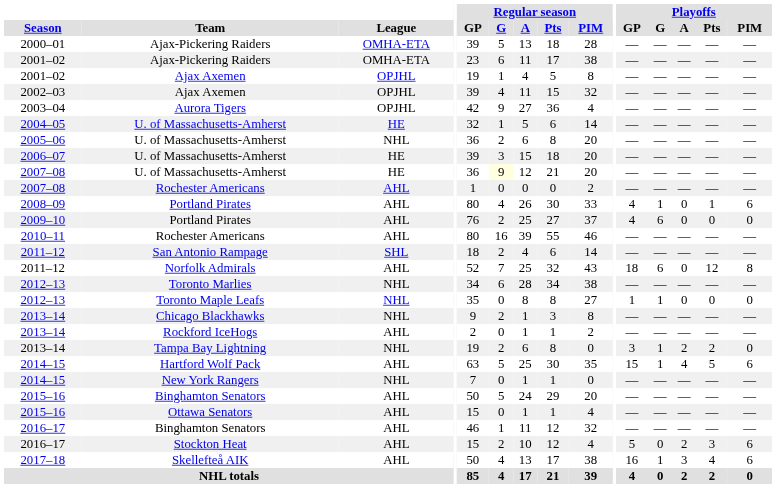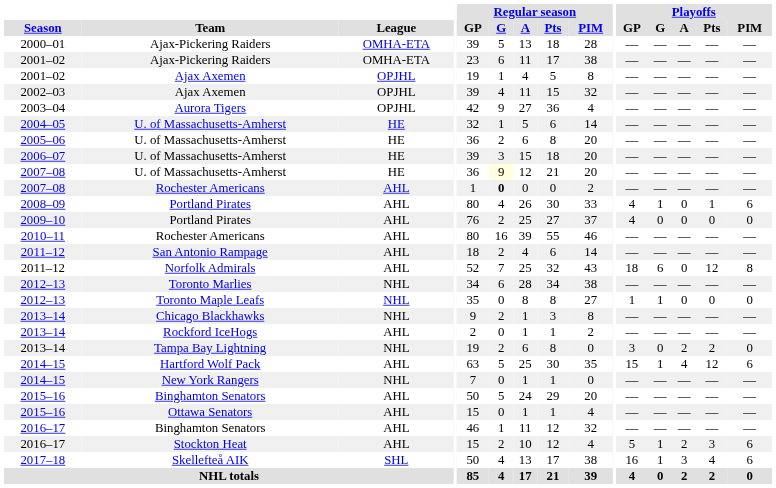 <table border="0" cellpadding="1" cellspacing="0" style="text-align:center; width:60em">
 <tr bgcolor="#e0e0e0">
 <th colspan="3" bgcolor="#ffffff"></th>
 <th rowspan="99" bgcolor="#ffffff"></th>
 <th colspan="5"><a href='#'>Regular season</a></th>
 <th rowspan="99" bgcolor="#ffffff"></th>
 <th colspan="5"><a href='#'>Playoffs</a></th>
 </tr>
 <tr bgcolor="#e0e0e0">
 <th><a href='#'>Season</a></th>
 <th>Team</th>
 <th>League</th>
 <th>GP</th>
 <th><a href='#'>G</a></th>
 <th><a href='#'>A</a></th>
 <th><a href='#'>Pts</a></th>
 <th><a href='#'>PIM</a></th>
 <th>GP</th>
 <th>G</th>
 <th>A</th>
 <th>Pts</th>
 <th>PIM</th>
 </tr>
 <tr ALIGN="center">
 <td>2000–01</td>
 <td>Ajax-Pickering Raiders</td>
 <td><a href='#'>OMHA-ETA</a></td>
 <td>39</td>
 <td>5</td>
 <td>13</td>
 <td>18</td>
 <td>28</td>
 <td>—</td>
 <td>—</td>
 <td>—</td>
 <td>—</td>
 <td>—</td>
 </tr>
 <tr ALIGN="center" bgcolor="#f0f0f0">
 <td>2001–02</td>
 <td>Ajax-Pickering Raiders</td>
 <td>OMHA-ETA</td>
 <td>23</td>
 <td>6</td>
 <td>11</td>
 <td>17</td>
 <td>38</td>
 <td>—</td>
 <td>—</td>
 <td>—</td>
 <td>—</td>
 <td>—</td>
 </tr>
 <tr ALIGN="center">
 <td>2001–02</td>
 <td><a href='#'>Ajax Axemen</a></td>
 <td><a href='#'>OPJHL</a></td>
 <td>19</td>
 <td>1</td>
 <td>4</td>
 <td>5</td>
 <td>8</td>
 <td>—</td>
 <td>—</td>
 <td>—</td>
 <td>—</td>
 <td>—</td>
 </tr>
 <tr ALIGN="center" bgcolor="#f0f0f0">
 <td>2002–03</td>
 <td>Ajax Axemen</td>
 <td>OPJHL</td>
 <td>39</td>
 <td>4</td>
 <td>11</td>
 <td>15</td>
 <td>32</td>
 <td>—</td>
 <td>—</td>
 <td>—</td>
 <td>—</td>
 <td>—</td>
 </tr>
 <tr ALIGN="center">
 <td>2003–04</td>
 <td><a href='#'>Aurora Tigers</a></td>
 <td>OPJHL</td>
 <td>42</td>
 <td>9</td>
 <td>27</td>
 <td>36</td>
 <td>4</td>
 <td>—</td>
 <td>—</td>
 <td>—</td>
 <td>—</td>
 <td>—</td>
 </tr>
 <tr ALIGN="center" bgcolor="#f0f0f0">
 <td><a href='#'>2004–05</a></td>
 <td><a href='#'>U. of Massachusetts-Amherst</a></td>
 <td><a href='#'>HE</a></td>
 <td>32</td>
 <td>1</td>
 <td>5</td>
 <td>6</td>
 <td>14</td>
 <td>—</td>
 <td>—</td>
 <td>—</td>
 <td>—</td>
 <td>—</td>
 </tr>
 <tr ALIGN="center">
 <td><a href='#'>2005–06</a></td>
 <td>U. of Massachusetts-Amherst</td>
-<td>NHL</td>
+<td>HE</td>
 <td>36</td>
 <td>2</td>
 <td>6</td>
 <td>8</td>
 <td>20</td>
 <td>—</td>
 <td>—</td>
 <td>—</td>
 <td>—</td>
 <td>—</td>
 </tr>
 <tr ALIGN="center" bgcolor="#f0f0f0">
 <td><a href='#'>2006–07</a></td>
 <td>U. of Massachusetts-Amherst</td>
 <td>HE</td>
 <td>39</td>
 <td>3</td>
 <td>15</td>
 <td>18</td>
 <td>20</td>
 <td>—</td>
 <td>—</td>
 <td>—</td>
 <td>—</td>
 <td>—</td>
 </tr>
 <tr ALIGN="center">
 <td><a href='#'>2007–08</a></td>
 <td>U. of Massachusetts-Amherst</td>
 <td>HE</td>
 <td>36</td>
 <td style="background: lightyellow;">9</td>
 <td>12</td>
 <td>21</td>
 <td>20</td>
 <td>—</td>
 <td>—</td>
 <td>—</td>
 <td>—</td>
 <td>—</td>
 </tr>
 <tr ALIGN="center" bgcolor="#f0f0f0">
 <td><a href='#'>2007–08</a></td>
 <td><a href='#'>Rochester Americans</a></td>
 <td><a href='#'>AHL</a></td>
 <td>1</td>
-<td>0</td>
+<td><strong>0</strong></td>
 <td>0</td>
 <td>0</td>
 <td>2</td>
 <td>—</td>
 <td>—</td>
 <td>—</td>
 <td>—</td>
 <td>—</td>
 </tr>
 <tr ALIGN="center">
 <td><a href='#'>2008–09</a></td>
 <td><a href='#'>Portland Pirates</a></td>
 <td>AHL</td>
 <td>80</td>
 <td>4</td>
 <td>26</td>
 <td>30</td>
 <td>33</td>
 <td>4</td>
 <td>1</td>
 <td>0</td>
 <td>1</td>
 <td>6</td>
 </tr>
 <tr ALIGN="center" bgcolor="#f0f0f0">
 <td><a href='#'>2009–10</a></td>
 <td>Portland Pirates</td>
 <td>AHL</td>
 <td>76</td>
 <td>2</td>
 <td>25</td>
 <td>27</td>
 <td>37</td>
 <td>4</td>
-<td>6</td>
+<td>0</td>
 <td>0</td>
 <td>0</td>
 <td>0</td>
 </tr>
 <tr ALIGN="center">
 <td><a href='#'>2010–11</a></td>
 <td>Rochester Americans</td>
 <td>AHL</td>
 <td>80</td>
 <td>16</td>
 <td>39</td>
 <td>55</td>
 <td>46</td>
 <td>—</td>
 <td>—</td>
 <td>—</td>
 <td>—</td>
 <td>—</td>
 </tr>
 <tr ALIGN="center" bgcolor="#f0f0f0">
 <td><a href='#'>2011–12</a></td>
 <td><a href='#'>San Antonio Rampage</a></td>
-<td><a href='#'>SHL</a></td>
+<td>AHL</td>
 <td>18</td>
 <td>2</td>
 <td>4</td>
 <td>6</td>
 <td>14</td>
 <td>—</td>
 <td>—</td>
 <td>—</td>
 <td>—</td>
 <td>—</td>
 </tr>
 <tr ALIGN="center">
 <td>2011–12</td>
 <td><a href='#'>Norfolk Admirals</a></td>
 <td>AHL</td>
 <td>52</td>
 <td>7</td>
 <td>25</td>
 <td>32</td>
 <td>43</td>
 <td>18</td>
 <td>6</td>
 <td>0</td>
 <td>12</td>
 <td>8</td>
 </tr>
 <tr ALIGN="center" bgcolor="#f0f0f0">
 <td><a href='#'>2012–13</a></td>
 <td><a href='#'>Toronto Marlies</a></td>
 <td>NHL</td>
 <td>34</td>
 <td>6</td>
 <td>28</td>
 <td>34</td>
 <td>38</td>
 <td>—</td>
 <td>—</td>
 <td>—</td>
 <td>—</td>
 <td>—</td>
 </tr>
 <tr ALIGN="center">
 <td><a href='#'>2012–13</a></td>
 <td><a href='#'>Toronto Maple Leafs</a></td>
 <td><a href='#'>NHL</a></td>
 <td>35</td>
 <td>0</td>
 <td>8</td>
 <td>8</td>
 <td>27</td>
 <td>1</td>
 <td>1</td>
 <td>0</td>
 <td>0</td>
 <td>0</td>
 </tr>
 <tr ALIGN="center" bgcolor="#f0f0f0">
 <td><a href='#'>2013–14</a></td>
 <td><a href='#'>Chicago Blackhawks</a></td>
 <td>NHL</td>
 <td>9</td>
 <td>2</td>
 <td>1</td>
 <td>3</td>
 <td>8</td>
 <td>—</td>
 <td>—</td>
 <td>—</td>
 <td>—</td>
 <td>—</td>
 </tr>
 <tr ALIGN="center">
 <td><a href='#'>2013–14</a></td>
 <td><a href='#'>Rockford IceHogs</a></td>
 <td>AHL</td>
 <td>2</td>
 <td>0</td>
 <td>1</td>
 <td>1</td>
 <td>2</td>
 <td>—</td>
 <td>—</td>
 <td>—</td>
 <td>—</td>
 <td>—</td>
 </tr>
 <tr ALIGN="center" bgcolor="#f0f0f0">
 <td>2013–14</td>
 <td><a href='#'>Tampa Bay Lightning</a></td>
 <td>NHL</td>
 <td>19</td>
 <td>2</td>
 <td>6</td>
 <td>8</td>
 <td>0</td>
 <td>3</td>
-<td>1</td>
+<td>0</td>
 <td>2</td>
 <td>2</td>
 <td>0</td>
 </tr>
 <tr ALIGN="center">
 <td><a href='#'>2014–15</a></td>
 <td><a href='#'>Hartford Wolf Pack</a></td>
 <td>AHL</td>
 <td>63</td>
 <td>5</td>
 <td>25</td>
 <td>30</td>
 <td>35</td>
 <td>15</td>
 <td>1</td>
 <td>4</td>
-<td>5</td>
+<td>12</td>
 <td>6</td>
 </tr>
 <tr ALIGN="center" bgcolor="#f0f0f0">
 <td><a href='#'>2014–15</a></td>
 <td><a href='#'>New York Rangers</a></td>
 <td>NHL</td>
 <td>7</td>
 <td>0</td>
 <td>1</td>
 <td>1</td>
 <td>0</td>
 <td>—</td>
 <td>—</td>
 <td>—</td>
 <td>—</td>
 <td>—</td>
 </tr>
 <tr ALIGN="center">
 <td><a href='#'>2015–16</a></td>
 <td><a href='#'>Binghamton Senators</a></td>
 <td>AHL</td>
 <td>50</td>
 <td>5</td>
 <td>24</td>
 <td>29</td>
 <td>20</td>
 <td>—</td>
 <td>—</td>
 <td>—</td>
 <td>—</td>
 <td>—</td>
 </tr>
 <tr ALIGN="center" bgcolor="#f0f0f0">
 <td><a href='#'>2015–16</a></td>
 <td><a href='#'>Ottawa Senators</a></td>
 <td>AHL</td>
 <td>15</td>
 <td>0</td>
 <td>1</td>
 <td>1</td>
 <td>4</td>
 <td>—</td>
 <td>—</td>
 <td>—</td>
 <td>—</td>
 <td>—</td>
 </tr>
 <tr ALIGN="center">
 <td><a href='#'>2016–17</a></td>
 <td>Binghamton Senators</td>
 <td>AHL</td>
 <td>46</td>
 <td>1</td>
 <td>11</td>
 <td>12</td>
 <td>32</td>
 <td>—</td>
 <td>—</td>
 <td>—</td>
 <td>—</td>
 <td>—</td>
 </tr>
 <tr ALIGN="center" bgcolor="#f0f0f0">
 <td>2016–17</td>
 <td><a href='#'>Stockton Heat</a></td>
 <td>AHL</td>
 <td>15</td>
 <td>2</td>
 <td>10</td>
 <td>12</td>
 <td>4</td>
 <td>5</td>
-<td>0</td>
+<td>1</td>
 <td>2</td>
 <td>3</td>
 <td>6</td>
 </tr>
 <tr ALIGN="center">
 <td><a href='#'>2017–18</a></td>
 <td><a href='#'>Skellefteå AIK</a></td>
-<td>AHL</td>
+<td><a href='#'>SHL</a></td>
 <td>50</td>
 <td>4</td>
 <td>13</td>
 <td>17</td>
 <td>38</td>
 <td>16</td>
 <td>1</td>
 <td>3</td>
 <td>4</td>
 <td>6</td>
 </tr>
 <tr bgcolor="#e0e0e0">
 <th colspan="3">NHL totals</th>
 <th>85</th>
 <th>4</th>
 <th>17</th>
 <th>21</th>
 <th>39</th>
 <th>4</th>
 <th>0</th>
 <th>2</th>
 <th>2</th>
 <th>0</th>
 </tr>
 </table>
